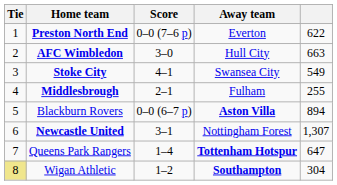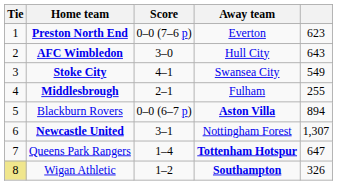 <table class="wikitable" style="text-align: center; font-size:85%">
 <tr>
 <th>Tie</th>
 <th>Home team</th>
 <th>Score</th>
 <th>Away team</th>
 <th></th>
 </tr>
 <tr>
 <td>1</td>
 <td><strong><a href='#'>Preston North End</a></strong></td>
 <td>0–0 (7–6 <a href='#'>p</a>)</td>
 <td><a href='#'>Everton</a></td>
-<td>622</td>
+<td>623</td>
 </tr>
 <tr>
 <td>2</td>
 <td><strong><a href='#'>AFC Wimbledon</a></strong></td>
 <td>3–0</td>
 <td><a href='#'>Hull City</a></td>
-<td>663</td>
+<td>643</td>
 </tr>
 <tr>
 <td>3</td>
 <td><strong><a href='#'>Stoke City</a></strong></td>
 <td>4–1</td>
 <td><a href='#'>Swansea City</a></td>
 <td>549</td>
 </tr>
 <tr>
 <td>4</td>
 <td><strong><a href='#'>Middlesbrough</a></strong></td>
 <td>2–1</td>
 <td><a href='#'>Fulham</a></td>
 <td>255</td>
 </tr>
 <tr>
 <td>5</td>
 <td><a href='#'>Blackburn Rovers</a></td>
 <td>0–0 (6–7 <a href='#'>p</a>)</td>
 <td><strong><a href='#'>Aston Villa</a></strong></td>
 <td>894</td>
 </tr>
 <tr>
 <td>6</td>
 <td><strong><a href='#'>Newcastle United</a></strong></td>
 <td>3–1</td>
 <td><a href='#'>Nottingham Forest</a></td>
 <td>1,307</td>
 </tr>
 <tr>
 <td>7</td>
 <td><a href='#'>Queens Park Rangers</a></td>
 <td>1–4</td>
 <td><strong><a href='#'>Tottenham Hotspur</a></strong></td>
 <td>647</td>
 </tr>
 <tr>
 <td style="background: khaki;">8</td>
 <td><a href='#'>Wigan Athletic</a></td>
 <td>1–2</td>
 <td><strong><a href='#'>Southampton</a></strong></td>
-<td>304</td>
+<td>326</td>
 </tr>
 </table>
